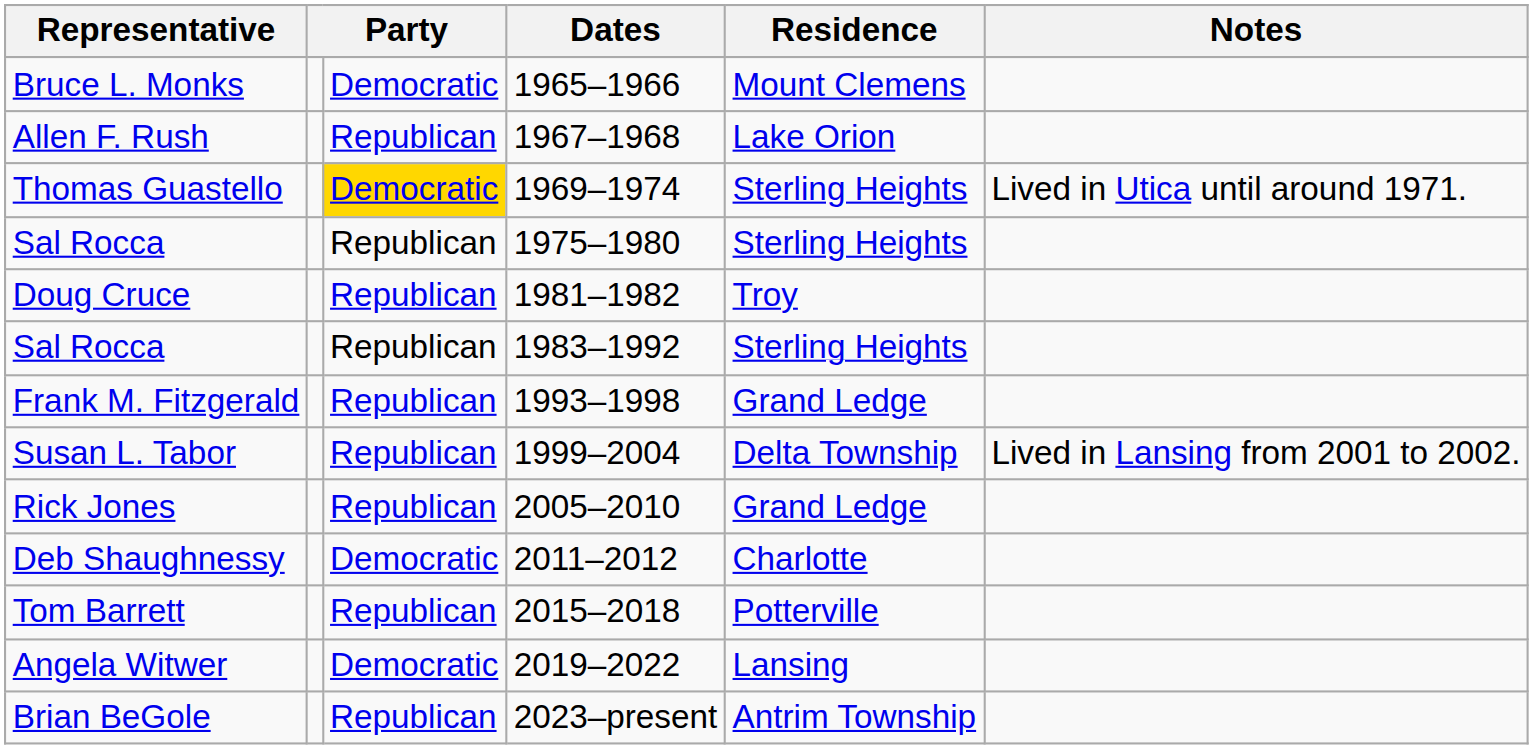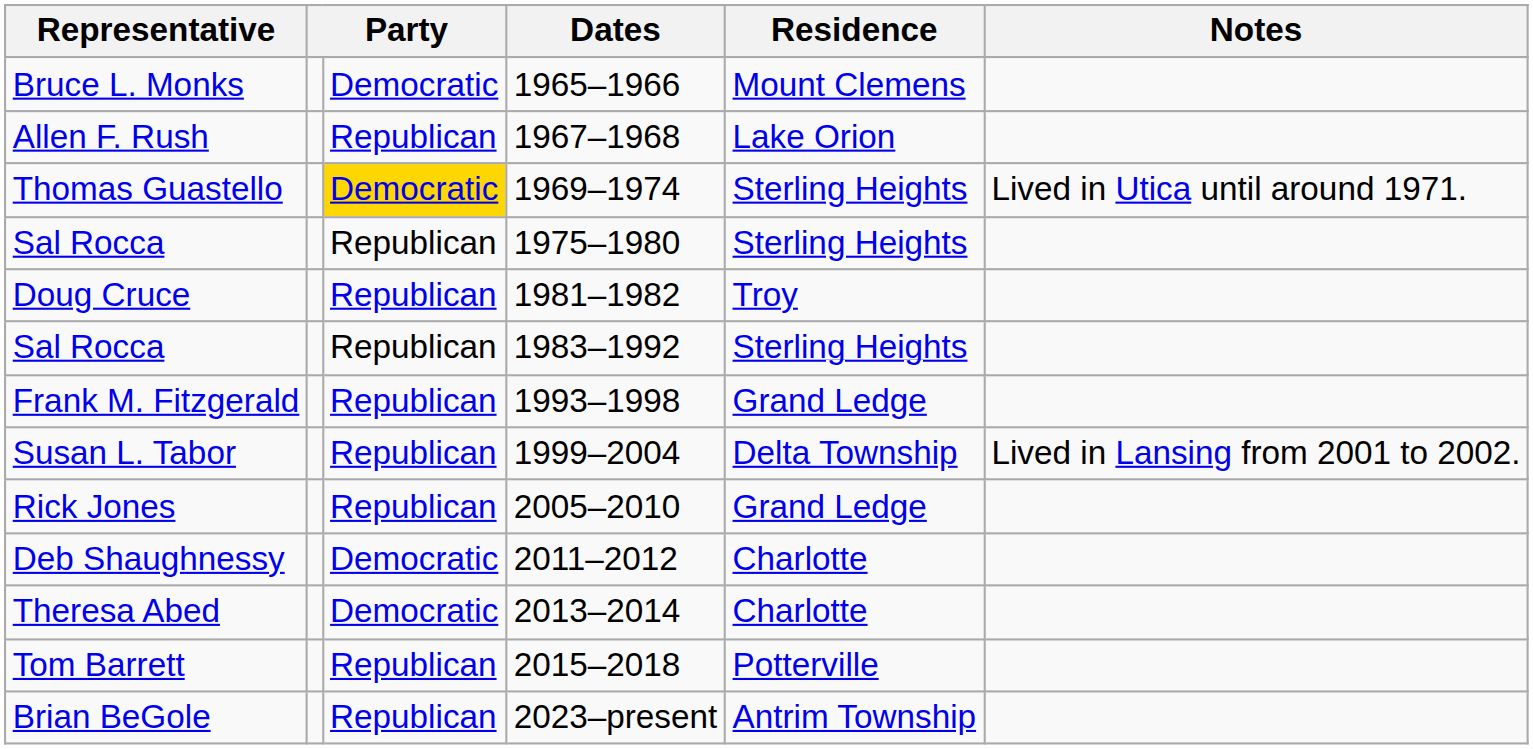 <table class=wikitable>
 <tr valign=bottom>
 <th>Representative</th>
 <th colspan="2">Party</th>
 <th>Dates</th>
 <th>Residence</th>
 <th>Notes</th>
 </tr>
 <tr>
 <td><a href='#'>Bruce L. Monks</a></td>
 <td bgcolor=></td>
 <td><a href='#'>Democratic</a></td>
 <td>1965–1966</td>
 <td><a href='#'>Mount Clemens</a></td>
 <td></td>
 </tr>
 <tr>
 <td><a href='#'>Allen F. Rush</a></td>
 <td bgcolor=></td>
 <td><a href='#'>Republican</a></td>
 <td>1967–1968</td>
 <td><a href='#'>Lake Orion</a></td>
 <td></td>
 </tr>
 <tr>
 <td><a href='#'>Thomas Guastello</a></td>
 <td bgcolor=></td>
 <td style="background: gold;"><a href='#'>Democratic</a></td>
 <td>1969–1974</td>
 <td><a href='#'>Sterling Heights</a></td>
 <td>Lived in <a href='#'>Utica</a> until around 1971.</td>
 </tr>
 <tr>
 <td><a href='#'>Sal Rocca</a></td>
 <td bgcolor=></td>
 <td>Republican</td>
 <td>1975–1980</td>
 <td><a href='#'>Sterling Heights</a></td>
 <td></td>
 </tr>
 <tr>
 <td><a href='#'>Doug Cruce</a></td>
 <td bgcolor=></td>
 <td><a href='#'>Republican</a></td>
 <td>1981–1982</td>
 <td><a href='#'>Troy</a></td>
 <td></td>
 </tr>
 <tr>
 <td><a href='#'>Sal Rocca</a></td>
 <td bgcolor=></td>
 <td>Republican</td>
 <td>1983–1992</td>
 <td><a href='#'>Sterling Heights</a></td>
 <td></td>
 </tr>
 <tr>
 <td><a href='#'>Frank M. Fitzgerald</a></td>
 <td bgcolor=></td>
 <td><a href='#'>Republican</a></td>
 <td>1993–1998</td>
 <td><a href='#'>Grand Ledge</a></td>
 <td></td>
 </tr>
 <tr>
 <td><a href='#'>Susan L. Tabor</a></td>
 <td bgcolor=></td>
 <td><a href='#'>Republican</a></td>
 <td>1999–2004</td>
 <td><a href='#'>Delta Township</a></td>
 <td>Lived in <a href='#'>Lansing</a> from 2001 to 2002.</td>
 </tr>
 <tr>
 <td><a href='#'>Rick Jones</a></td>
 <td bgcolor=></td>
 <td><a href='#'>Republican</a></td>
 <td>2005–2010</td>
 <td><a href='#'>Grand Ledge</a></td>
 <td></td>
 </tr>
 <tr>
 <td><a href='#'>Deb Shaughnessy</a></td>
 <td bgcolor=></td>
 <td><a href='#'>Democratic</a></td>
 <td>2011–2012</td>
 <td><a href='#'>Charlotte</a></td>
 <td></td>
 </tr>
 <tr>
+<td><a href='#'>Theresa Abed</a></td>
+<td bgcolor=></td>
+<td><a href='#'>Democratic</a></td>
+<td>2013–2014</td>
+<td><a href='#'>Charlotte</a></td>
+<td></td>
+</tr>
+<tr>
 <td><a href='#'>Tom Barrett</a></td>
 <td bgcolor=></td>
 <td><a href='#'>Republican</a></td>
 <td>2015–2018</td>
 <td><a href='#'>Potterville</a></td>
-<td></td>
-</tr>
-<tr>
-<td><a href='#'>Angela Witwer</a></td>
-<td bgcolor=></td>
-<td><a href='#'>Democratic</a></td>
-<td>2019–2022</td>
-<td><a href='#'>Lansing</a></td>
 <td></td>
 </tr>
 <tr>
 <td><a href='#'>Brian BeGole</a></td>
 <td bgcolor=></td>
 <td><a href='#'>Republican</a></td>
 <td>2023–present</td>
 <td><a href='#'>Antrim Township</a></td>
 <td></td>
 </tr>
 </table>
